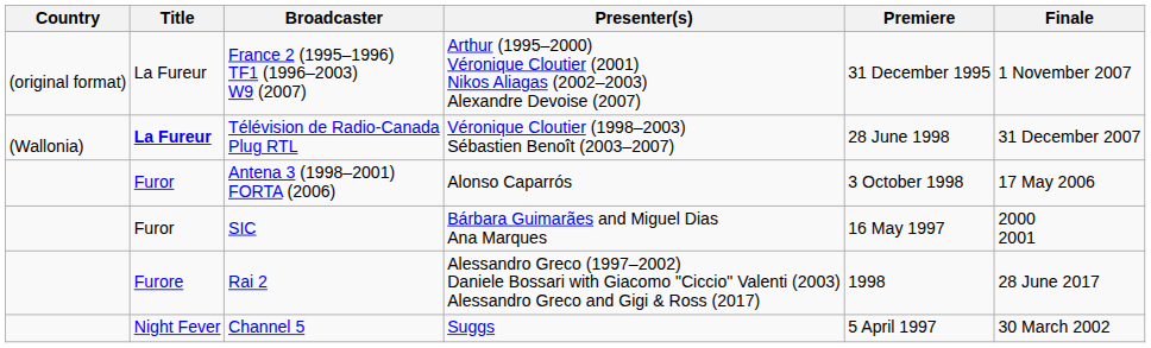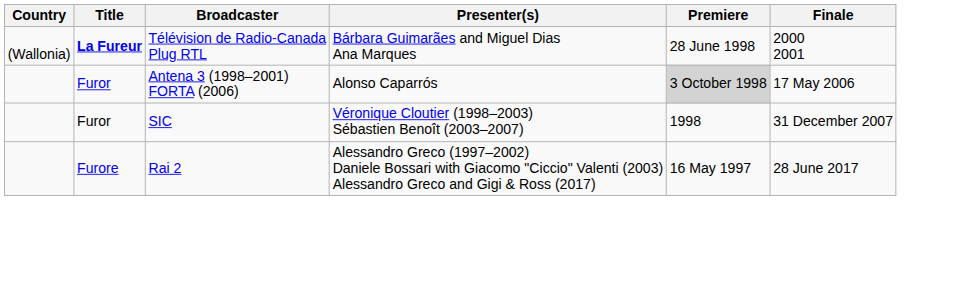 <table class="wikitable">
 <tr>
 <th>Country</th>
 <th>Title</th>
 <th>Broadcaster</th>
 <th>Presenter(s)</th>
 <th>Premiere</th>
 <th>Finale</th>
 </tr>
 <tr>
-<td><br>(original format)</td>
-<td>La Fureur</td>
-<td><a href='#'>France 2</a> (1995–1996)<br><a href='#'>TF1</a> (1996–2003)<br><a href='#'>W9</a> (2007)</td>
-<td><a href='#'>Arthur</a> (1995–2000)<br><a href='#'>Véronique Cloutier</a> (2001)<br><a href='#'>Nikos Aliagas</a> (2002–2003)<br>Alexandre Devoise (2007)</td>
-<td>31 December 1995</td>
-<td>1 November 2007</td>
-</tr>
-<tr>
 <td><br> (Wallonia)</td>
 <td><strong><a href='#'>La Fureur</a></strong></td>
 <td><a href='#'>Télévision de Radio-Canada</a><br><a href='#'>Plug RTL</a></td>
-<td><a href='#'>Véronique Cloutier</a> (1998–2003)<br>Sébastien Benoît (2003–2007)</td>
+<td><a href='#'>Bárbara Guimarães</a> and Miguel Dias<br>Ana Marques</td>
 <td>28 June 1998</td>
-<td>31 December 2007</td>
+<td>2000<br>2001</td>
 </tr>
 <tr>
 <td></td>
 <td><a href='#'>Furor</a></td>
 <td><a href='#'>Antena 3</a> (1998–2001)<br><a href='#'>FORTA</a> (2006)</td>
 <td>Alonso Caparrós</td>
-<td>3 October 1998</td>
+<td style="background: lightgrey;">3 October 1998</td>
 <td>17 May 2006</td>
 </tr>
 <tr>
 <td></td>
 <td>Furor</td>
 <td><a href='#'>SIC</a></td>
-<td><a href='#'>Bárbara Guimarães</a> and Miguel Dias<br>Ana Marques</td>
-<td>16 May 1997</td>
-<td>2000<br>2001</td>
+<td><a href='#'>Véronique Cloutier</a> (1998–2003)<br>Sébastien Benoît (2003–2007)</td>
+<td>1998</td>
+<td>31 December 2007</td>
 </tr>
 <tr>
 <td></td>
 <td><a href='#'>Furore</a></td>
 <td><a href='#'>Rai 2</a></td>
 <td>Alessandro Greco (1997–2002)<br>Daniele Bossari with Giacomo "Ciccio" Valenti (2003)<br>Alessandro Greco and Gigi & Ross (2017)</td>
-<td>1998</td>
+<td>16 May 1997</td>
 <td>28 June 2017</td>
 </tr>
-<tr>
-<td></td>
-<td><a href='#'>Night Fever</a></td>
-<td><a href='#'>Channel 5</a></td>
-<td><a href='#'>Suggs</a></td>
-<td>5 April 1997</td>
-<td>30 March 2002</td>
-</tr>
 </table>
